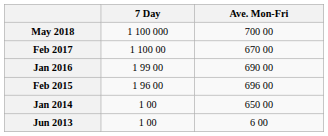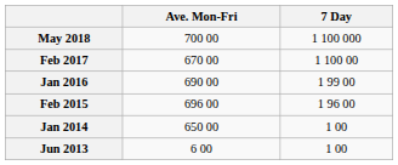 <table class="wikitable sortable" style="text-align:center; width:500px; height:200px;">
 <tr>
 <th></th>
+<th>Ave. Mon-Fri</th>
 <th>7 Day</th>
-<th>Ave. Mon-Fri</th>
 </tr>
 <tr>
 <th scope="row">May 2018</th>
+<td>700 00</td>
 <td>1 100 000</td>
-<td>700 00</td>
 </tr>
 <tr>
 <th scope="row">Feb 2017</th>
+<td>670 00</td>
 <td>1 100 00</td>
-<td>670 00</td>
 </tr>
 <tr>
 <th scope="row">Jan 2016</th>
+<td>690 00</td>
 <td>1 99 00</td>
-<td>690 00</td>
 </tr>
 <tr>
 <th scope="row">Feb 2015</th>
+<td>696 00</td>
 <td>1 96 00</td>
-<td>696 00</td>
 </tr>
 <tr>
 <th scope="row">Jan 2014</th>
+<td>650 00</td>
 <td>1  00</td>
-<td>650 00</td>
 </tr>
 <tr>
 <th scope="row">Jun 2013</th>
+<td>6 00</td>
 <td>1 00</td>
-<td>6 00</td>
 </tr>
 </table>
